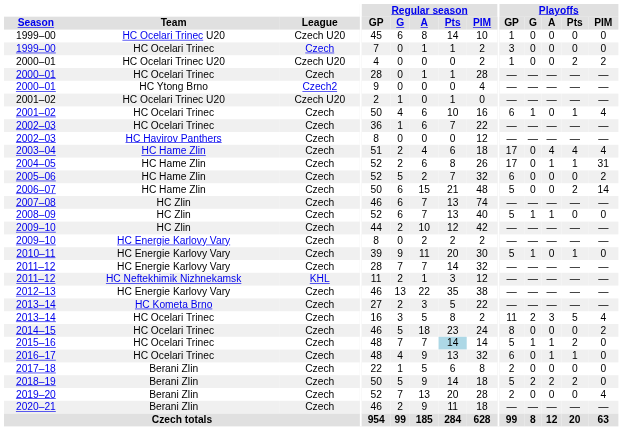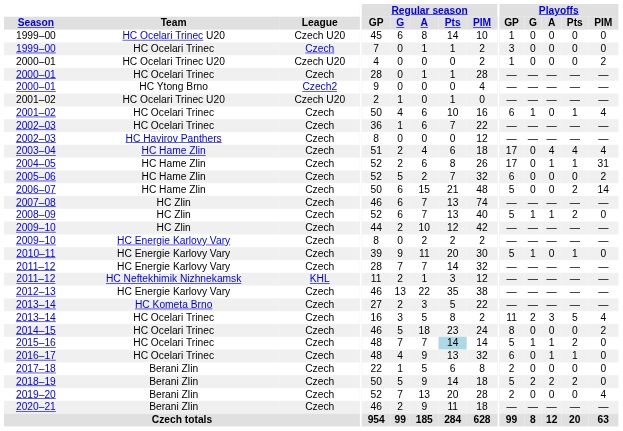 <table border="0" cellpadding="1" cellspacing="0" style="text-align:center; width:60em">
 <tr bgcolor="#e0e0e0">
 <th colspan="3" bgcolor="#ffffff"></th>
 <th rowspan="99" bgcolor="#ffffff"></th>
 <th colspan="5"><a href='#'>Regular season</a></th>
 <th rowspan="99" bgcolor="#ffffff"></th>
 <th colspan="5"><a href='#'>Playoffs</a></th>
 </tr>
 <tr bgcolor="#e0e0e0">
 <th><a href='#'>Season</a></th>
 <th>Team</th>
 <th>League</th>
 <th>GP</th>
 <th><a href='#'>G</a></th>
 <th><a href='#'>A</a></th>
 <th><a href='#'>Pts</a></th>
 <th><a href='#'>PIM</a></th>
 <th>GP</th>
 <th>G</th>
 <th>A</th>
 <th>Pts</th>
 <th>PIM</th>
 </tr>
 <tr>
 <td>1999–00</td>
 <td><a href='#'>HC Ocelari Trinec</a> U20</td>
 <td>Czech U20</td>
 <td>45</td>
 <td>6</td>
 <td>8</td>
 <td>14</td>
 <td>10</td>
 <td>1</td>
 <td>0</td>
 <td>0</td>
 <td>0</td>
 <td>0</td>
 </tr>
 <tr bgcolor="#f0f0f0">
 <td><a href='#'>1999–00</a></td>
 <td>HC Ocelari Trinec</td>
 <td><a href='#'>Czech</a></td>
 <td>7</td>
 <td>0</td>
 <td>1</td>
 <td>1</td>
 <td>2</td>
 <td>3</td>
 <td>0</td>
 <td>0</td>
 <td>0</td>
 <td>0</td>
 </tr>
 <tr>
 <td>2000–01</td>
 <td>HC Ocelari Trinec U20</td>
 <td>Czech U20</td>
 <td>4</td>
 <td>0</td>
 <td>0</td>
 <td>0</td>
 <td>2</td>
 <td>1</td>
 <td>0</td>
 <td>0</td>
-<td>2</td>
+<td>0</td>
 <td>2</td>
 </tr>
 <tr bgcolor="#f0f0f0">
 <td><a href='#'>2000–01</a></td>
 <td>HC Ocelari Trinec</td>
 <td>Czech</td>
 <td>28</td>
 <td>0</td>
 <td>1</td>
 <td>1</td>
 <td>28</td>
 <td>—</td>
 <td>—</td>
 <td>—</td>
 <td>—</td>
 <td>—</td>
 </tr>
 <tr>
 <td><a href='#'>2000–01</a></td>
 <td>HC Ytong Brno</td>
 <td><a href='#'>Czech2</a></td>
 <td>9</td>
 <td>0</td>
 <td>0</td>
 <td>0</td>
 <td>4</td>
 <td>—</td>
 <td>—</td>
 <td>—</td>
 <td>—</td>
 <td>—</td>
 </tr>
 <tr bgcolor="#f0f0f0">
 <td>2001–02</td>
 <td>HC Ocelari Trinec U20</td>
 <td>Czech U20</td>
 <td>2</td>
 <td>1</td>
 <td>0</td>
 <td>1</td>
 <td>0</td>
 <td>—</td>
 <td>—</td>
 <td>—</td>
 <td>—</td>
 <td>—</td>
 </tr>
 <tr>
 <td><a href='#'>2001–02</a></td>
 <td>HC Ocelari Trinec</td>
 <td>Czech</td>
 <td>50</td>
 <td>4</td>
 <td>6</td>
 <td>10</td>
 <td>16</td>
 <td>6</td>
 <td>1</td>
 <td>0</td>
 <td>1</td>
 <td>4</td>
 </tr>
 <tr bgcolor="#f0f0f0">
 <td><a href='#'>2002–03</a></td>
 <td>HC Ocelari Trinec</td>
 <td>Czech</td>
 <td>36</td>
 <td>1</td>
 <td>6</td>
 <td>7</td>
 <td>22</td>
 <td>—</td>
 <td>—</td>
 <td>—</td>
 <td>—</td>
 <td>—</td>
 </tr>
 <tr>
 <td><a href='#'>2002–03</a></td>
 <td><a href='#'>HC Havirov Panthers</a></td>
 <td>Czech</td>
 <td>8</td>
 <td>0</td>
 <td>0</td>
 <td>0</td>
 <td>12</td>
 <td>—</td>
 <td>—</td>
 <td>—</td>
 <td>—</td>
 <td>—</td>
 </tr>
 <tr bgcolor="#f0f0f0">
 <td><a href='#'>2003–04</a></td>
 <td><a href='#'>HC Hame Zlin</a></td>
 <td>Czech</td>
 <td>51</td>
 <td>2</td>
 <td>4</td>
 <td>6</td>
 <td>18</td>
 <td>17</td>
 <td>0</td>
 <td>4</td>
 <td>4</td>
 <td>4</td>
 </tr>
 <tr>
 <td><a href='#'>2004–05</a></td>
 <td>HC Hame Zlin</td>
 <td>Czech</td>
 <td>52</td>
 <td>2</td>
 <td>6</td>
 <td>8</td>
 <td>26</td>
 <td>17</td>
 <td>0</td>
 <td>1</td>
 <td>1</td>
 <td>31</td>
 </tr>
 <tr bgcolor="#f0f0f0">
 <td><a href='#'>2005–06</a></td>
 <td>HC Hame Zlin</td>
 <td>Czech</td>
 <td>52</td>
 <td>5</td>
 <td>2</td>
 <td>7</td>
 <td>32</td>
 <td>6</td>
 <td>0</td>
 <td>0</td>
 <td>0</td>
 <td>2</td>
 </tr>
 <tr>
 <td><a href='#'>2006–07</a></td>
 <td>HC Hame Zlin</td>
 <td>Czech</td>
 <td>50</td>
 <td>6</td>
 <td>15</td>
 <td>21</td>
 <td>48</td>
 <td>5</td>
 <td>0</td>
 <td>0</td>
 <td>2</td>
 <td>14</td>
 </tr>
 <tr bgcolor="#f0f0f0">
 <td><a href='#'>2007–08</a></td>
 <td>HC Zlin</td>
 <td>Czech</td>
 <td>46</td>
 <td>6</td>
 <td>7</td>
 <td>13</td>
 <td>74</td>
 <td>—</td>
 <td>—</td>
 <td>—</td>
 <td>—</td>
 <td>—</td>
 </tr>
 <tr>
 <td><a href='#'>2008–09</a></td>
 <td>HC Zlin</td>
 <td>Czech</td>
 <td>52</td>
 <td>6</td>
 <td>7</td>
 <td>13</td>
 <td>40</td>
 <td>5</td>
 <td>1</td>
 <td>1</td>
-<td>0</td>
+<td>2</td>
 <td>0</td>
 </tr>
 <tr bgcolor="#f0f0f0">
 <td><a href='#'>2009–10</a></td>
 <td>HC Zlin</td>
 <td>Czech</td>
 <td>44</td>
 <td>2</td>
 <td>10</td>
 <td>12</td>
 <td>42</td>
 <td>—</td>
 <td>—</td>
 <td>—</td>
 <td>—</td>
 <td>—</td>
 </tr>
 <tr>
 <td><a href='#'>2009–10</a></td>
 <td><a href='#'>HC Energie Karlovy Vary</a></td>
 <td>Czech</td>
 <td>8</td>
 <td>0</td>
 <td>2</td>
 <td>2</td>
 <td>2</td>
 <td>—</td>
 <td>—</td>
 <td>—</td>
 <td>—</td>
 <td>—</td>
 </tr>
 <tr bgcolor="#f0f0f0">
 <td><a href='#'>2010–11</a></td>
 <td>HC Energie Karlovy Vary</td>
 <td>Czech</td>
 <td>39</td>
 <td>9</td>
 <td>11</td>
 <td>20</td>
 <td>30</td>
 <td>5</td>
 <td>1</td>
 <td>0</td>
 <td>1</td>
 <td>0</td>
 </tr>
 <tr>
 <td><a href='#'>2011–12</a></td>
 <td>HC Energie Karlovy Vary</td>
 <td>Czech</td>
 <td>28</td>
 <td>7</td>
 <td>7</td>
 <td>14</td>
 <td>32</td>
 <td>—</td>
 <td>—</td>
 <td>—</td>
 <td>—</td>
 <td>—</td>
 </tr>
 <tr bgcolor="#f0f0f0">
 <td><a href='#'>2011–12</a></td>
 <td><a href='#'>HC Neftekhimik Nizhnekamsk</a></td>
 <td><a href='#'>KHL</a></td>
 <td>11</td>
 <td>2</td>
 <td>1</td>
 <td>3</td>
 <td>12</td>
 <td>—</td>
 <td>—</td>
 <td>—</td>
 <td>—</td>
 <td>—</td>
 </tr>
 <tr>
 <td><a href='#'>2012–13</a></td>
 <td>HC Energie Karlovy Vary</td>
 <td>Czech</td>
 <td>46</td>
 <td>13</td>
 <td>22</td>
 <td>35</td>
 <td>38</td>
 <td>—</td>
 <td>—</td>
 <td>—</td>
 <td>—</td>
 <td>—</td>
 </tr>
 <tr bgcolor="#f0f0f0">
 <td><a href='#'>2013–14</a></td>
 <td><a href='#'>HC Kometa Brno</a></td>
 <td>Czech</td>
 <td>27</td>
 <td>2</td>
 <td>3</td>
 <td>5</td>
 <td>22</td>
 <td>—</td>
 <td>—</td>
 <td>—</td>
 <td>—</td>
 <td>—</td>
 </tr>
 <tr>
 <td><a href='#'>2013–14</a></td>
 <td>HC Ocelari Trinec</td>
 <td>Czech</td>
 <td>16</td>
 <td>3</td>
 <td>5</td>
 <td>8</td>
 <td>2</td>
 <td>11</td>
 <td>2</td>
 <td>3</td>
 <td>5</td>
 <td>4</td>
 </tr>
 <tr bgcolor="#f0f0f0">
 <td><a href='#'>2014–15</a></td>
 <td>HC Ocelari Trinec</td>
 <td>Czech</td>
 <td>46</td>
 <td>5</td>
 <td>18</td>
 <td>23</td>
 <td>24</td>
 <td>8</td>
 <td>0</td>
 <td>0</td>
 <td>0</td>
 <td>2</td>
 </tr>
 <tr>
 <td><a href='#'>2015–16</a></td>
 <td>HC Ocelari Trinec</td>
 <td>Czech</td>
 <td>48</td>
 <td>7</td>
 <td>7</td>
 <td style="background: lightblue;">14</td>
 <td>14</td>
 <td>5</td>
 <td>1</td>
 <td>1</td>
 <td>2</td>
 <td>0</td>
 </tr>
 <tr bgcolor="#f0f0f0">
 <td><a href='#'>2016–17</a></td>
 <td>HC Ocelari Trinec</td>
 <td>Czech</td>
 <td>48</td>
 <td>4</td>
 <td>9</td>
 <td>13</td>
 <td>32</td>
 <td>6</td>
 <td>0</td>
 <td>1</td>
 <td>1</td>
 <td>0</td>
 </tr>
 <tr>
 <td><a href='#'>2017–18</a></td>
 <td>Berani Zlin</td>
 <td>Czech</td>
 <td>22</td>
 <td>1</td>
 <td>5</td>
 <td>6</td>
 <td>8</td>
 <td>2</td>
 <td>0</td>
 <td>0</td>
 <td>0</td>
 <td>0</td>
 </tr>
 <tr bgcolor="#f0f0f0">
 <td><a href='#'>2018–19</a></td>
 <td>Berani Zlin</td>
 <td>Czech</td>
 <td>50</td>
 <td>5</td>
 <td>9</td>
 <td>14</td>
 <td>18</td>
 <td>5</td>
 <td>2</td>
 <td>2</td>
 <td>2</td>
 <td>0</td>
 </tr>
 <tr>
 <td><a href='#'>2019–20</a></td>
 <td>Berani Zlin</td>
 <td>Czech</td>
 <td>52</td>
 <td>7</td>
 <td>13</td>
 <td>20</td>
 <td>28</td>
 <td>2</td>
 <td>0</td>
 <td>0</td>
 <td>0</td>
 <td>4</td>
 </tr>
 <tr bgcolor="#f0f0f0">
 <td><a href='#'>2020–21</a></td>
 <td>Berani Zlin</td>
 <td>Czech</td>
 <td>46</td>
 <td>2</td>
 <td>9</td>
 <td>11</td>
 <td>18</td>
 <td>—</td>
 <td>—</td>
 <td>—</td>
 <td>—</td>
 <td>—</td>
 </tr>
 <tr>
 </tr>
 <tr ALIGN="center" bgcolor="#e0e0e0">
 <th colspan="3">Czech totals</th>
 <th ALIGN="center">954</th>
 <th ALIGN="center">99</th>
 <th ALIGN="center">185</th>
 <th ALIGN="center">284</th>
 <th ALIGN="center">628</th>
 <th ALIGN="center">99</th>
 <th ALIGN="center">8</th>
 <th ALIGN="center">12</th>
 <th ALIGN="center">20</th>
 <th ALIGN="center">63</th>
 </tr>
 </table>
